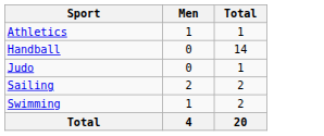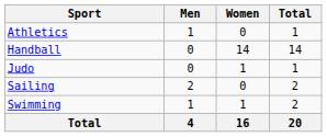 <table class="wikitable sortable" style="text-align:center;">
 <tr>
 <th width=180>Sport</th>
 <th width=55>Men</th>
+<th width=55>Women</th>
 <th width=55>Total</th>
 </tr>
 <tr>
 <td align=left><a href='#'>Athletics</a></td>
 <td>1</td>
+<td>0</td>
 <td>1</td>
 </tr>
 <tr>
 <td align=left><a href='#'>Handball</a></td>
 <td>0</td>
 <td>14</td>
+<td>14</td>
 </tr>
 <tr>
 <td align=left><a href='#'>Judo</a></td>
 <td>0</td>
 <td>1</td>
+<td>1</td>
 </tr>
 <tr>
 <td align=left><a href='#'>Sailing</a></td>
 <td>2</td>
+<td>0</td>
 <td>2</td>
 </tr>
 <tr>
 <td align=left><a href='#'>Swimming</a></td>
+<td>1</td>
 <td>1</td>
 <td>2</td>
 </tr>
 <tr>
 <th>Total</th>
 <th>4</th>
+<th>16</th>
 <th>20</th>
 </tr>
 </table>
